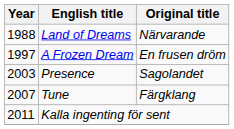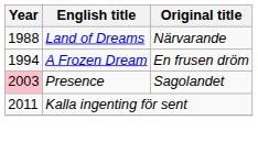 <table class="wikitable sortable">
 <tr>
 <th>Year</th>
 <th>English title</th>
 <th>Original title</th>
 </tr>
 <tr>
 <td>1988</td>
 <td><em><a href='#'>Land of Dreams</a></em></td>
 <td><em>Närvarande</em></td>
 </tr>
 <tr>
-<td>1997</td>
+<td>1994</td>
 <td><em><a href='#'>A Frozen Dream</a></em></td>
 <td><em>En frusen dröm</em></td>
 </tr>
 <tr>
-<td>2003</td>
+<td style="background: pink;">2003</td>
 <td><em>Presence</em></td>
 <td><em>Sagolandet</em></td>
-</tr>
-<tr>
-<td>2007</td>
-<td><em>Tune</em></td>
-<td><em>Färgklang</em></td>
 </tr>
 <tr>
 <td>2011</td>
 <td colspan="2"><em>Kalla ingenting för sent</em></td>
 </tr>
 <tr>
 </tr>
 </table>
